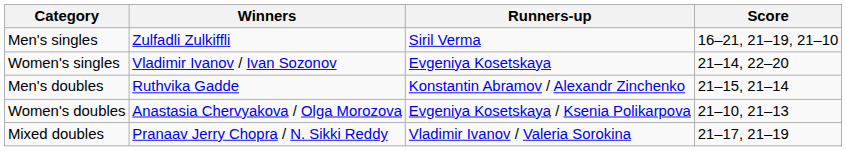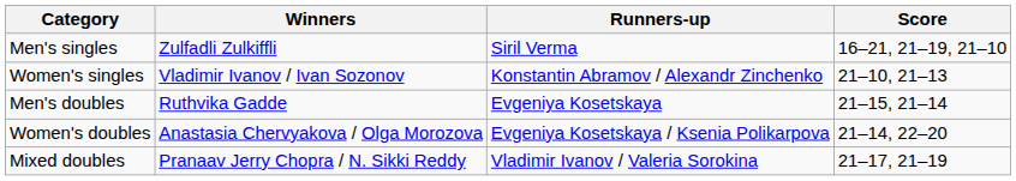 <table class=wikitable style="white-space:nowrap;">
 <tr>
 <th>Category</th>
 <th>Winners</th>
 <th>Runners-up</th>
 <th>Score</th>
 </tr>
 <tr>
 <td>Men's singles</td>
 <td> <a href='#'>Zulfadli Zulkiffli</a></td>
 <td> <a href='#'>Siril Verma</a></td>
 <td>16–21, 21–19, 21–10</td>
 </tr>
 <tr>
 <td>Women's singles</td>
 <td> <a href='#'>Vladimir Ivanov</a> / <a href='#'>Ivan Sozonov</a></td>
-<td> <a href='#'>Evgeniya Kosetskaya</a></td>
-<td>21–14, 22–20</td>
+<td> <a href='#'>Konstantin Abramov</a> / <a href='#'>Alexandr Zinchenko</a></td>
+<td>21–10, 21–13</td>
 </tr>
 <tr>
 <td>Men's doubles</td>
 <td> <a href='#'>Ruthvika Gadde</a></td>
-<td> <a href='#'>Konstantin Abramov</a> / <a href='#'>Alexandr Zinchenko</a></td>
+<td> <a href='#'>Evgeniya Kosetskaya</a></td>
 <td>21–15, 21–14</td>
 </tr>
 <tr>
 <td>Women's doubles</td>
 <td> <a href='#'>Anastasia Chervyakova</a> / <a href='#'>Olga Morozova</a></td>
 <td> <a href='#'>Evgeniya Kosetskaya</a> / <a href='#'>Ksenia Polikarpova</a></td>
-<td>21–10, 21–13</td>
+<td>21–14, 22–20</td>
 </tr>
 <tr>
 <td>Mixed doubles</td>
 <td> <a href='#'>Pranaav Jerry Chopra</a> / <a href='#'>N. Sikki Reddy</a></td>
 <td> <a href='#'>Vladimir Ivanov</a> / <a href='#'>Valeria Sorokina</a></td>
 <td>21–17, 21–19</td>
 </tr>
 </table>
